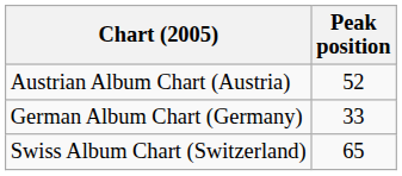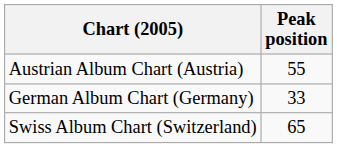 <table class="wikitable">
 <tr>
 <th>Chart (2005)</th>
 <th>Peak<br>position</th>
 </tr>
 <tr>
 <td>Austrian Album Chart (Austria)</td>
-<td align="center">52</td>
+<td align="center">55</td>
 </tr>
 <tr>
 <td>German Album Chart (Germany)</td>
 <td align="center">33</td>
 </tr>
 <tr>
 <td>Swiss Album Chart (Switzerland)</td>
 <td align="center">65</td>
 </tr>
 </table>
